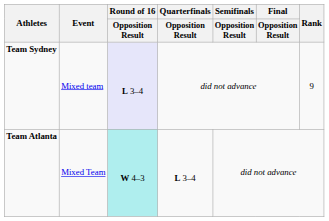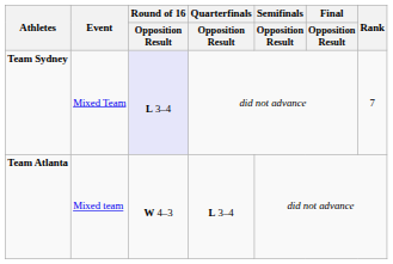 <table class="wikitable" style="font-size:90%">
 <tr>
 <th rowspan="2">Athletes</th>
 <th rowspan="2">Event</th>
 <th>Round of 16</th>
 <th>Quarterfinals</th>
 <th>Semifinals</th>
 <th>Final</th>
 <th rowspan=2>Rank</th>
 </tr>
 <tr style="font-size:95%">
 <th>Opposition<br>Result</th>
 <th>Opposition<br>Result</th>
 <th>Opposition<br>Result</th>
 <th>Opposition<br>Result</th>
 </tr>
 <tr align=center>
 <td align=left><strong>Team Sydney</strong><br><br> <br><br><br><br><br><br></td>
-<td align=left><a href='#'>Mixed team</a></td>
+<td align=left><a href='#'>Mixed Team</a></td>
 <td style="background: lavender;"><br><strong>L</strong> 3–4</td>
 <td colspan=3><em>did not advance</em></td>
-<td>9</td>
+<td>7</td>
 </tr>
 <tr align=center>
 <td align=left><strong>Team Atlanta</strong><br><br> <br><br><br><br><br><br></td>
-<td align=left><a href='#'>Mixed Team</a></td>
-<td style="background: paleturquoise;"><br><strong>W</strong> 4–3</td>
+<td align=left><a href='#'>Mixed team</a></td>
+<td><br><strong>W</strong> 4–3</td>
 <td><br><strong>L</strong> 3–4</td>
 <td Colspan=3><em>did not advance</em></td>
 </tr>
 </table>
